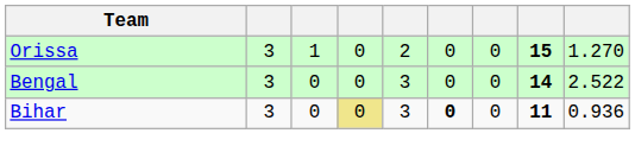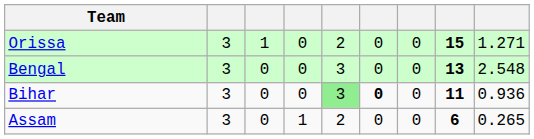 <table class="wikitable" style="text-align:center">
 <tr>
 <th style="width:160px">Team</th>
 <th style="width:25px"></th>
 <th style="width:25px"></th>
 <th style="width:25px"></th>
 <th style="width:25px"></th>
 <th style="width:25px"></th>
 <th style="width:25px"></th>
 <th style="width:25px"></th>
 <th style="width:25px;"></th>
 </tr>
 <tr style="background:#cfc;">
 <td style="text-align:left"><a href='#'>Orissa</a></td>
 <td>3</td>
 <td>1</td>
 <td>0</td>
 <td>2</td>
 <td>0</td>
 <td>0</td>
 <td><strong>15</strong></td>
-<td>1.270</td>
+<td>1.271</td>
 </tr>
 <tr style="background:#cfc;">
 <td style="text-align:left"><a href='#'>Bengal</a></td>
 <td>3</td>
 <td>0</td>
 <td>0</td>
 <td>3</td>
 <td>0</td>
 <td>0</td>
-<td><strong>14</strong></td>
-<td>2.522</td>
+<td><strong>13</strong></td>
+<td>2.548</td>
 </tr>
 <tr>
 <td style="text-align:left"><a href='#'>Bihar</a></td>
 <td>3</td>
 <td>0</td>
-<td style="background: khaki;">0</td>
-<td>3</td>
+<td>0</td>
+<td style="background: lightgreen;">3</td>
 <td><strong>0</strong></td>
 <td>0</td>
 <td><strong>11</strong></td>
 <td>0.936</td>
 </tr>
+<tr>
+<td style="text-align:left"><a href='#'>Assam</a></td>
+<td>3</td>
+<td>0</td>
+<td>1</td>
+<td>2</td>
+<td>0</td>
+<td>0</td>
+<td><strong>6</strong></td>
+<td>0.265</td>
+</tr>
 </table>
